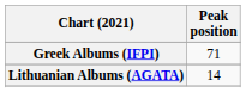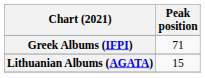 <table class="wikitable sortable plainrowheaders" style="text-align:center">
 <tr>
 <th scope="col">Chart (2021)</th>
 <th scope="col">Peak<br>position</th>
 </tr>
 <tr>
 </tr>
 <tr>
 </tr>
 <tr>
 </tr>
 <tr>
 </tr>
 <tr>
 </tr>
 <tr>
 </tr>
 <tr>
 </tr>
 <tr>
 </tr>
 <tr>
 </tr>
 <tr>
 </tr>
 <tr>
 </tr>
 <tr>
 <th scope="row">Greek Albums (<a href='#'>IFPI</a>)</th>
 <td>71</td>
 </tr>
 <tr>
 </tr>
 <tr>
 </tr>
 <tr>
 <th scope="row">Lithuanian Albums (<a href='#'>AGATA</a>)</th>
-<td>14</td>
+<td>15</td>
 </tr>
 <tr>
 </tr>
 <tr>
 </tr>
 <tr>
 </tr>
 <tr>
 </tr>
 <tr>
 </tr>
 <tr>
 </tr>
 <tr>
 </tr>
 <tr>
 </tr>
 <tr>
 </tr>
 <tr>
 </tr>
 </table>
